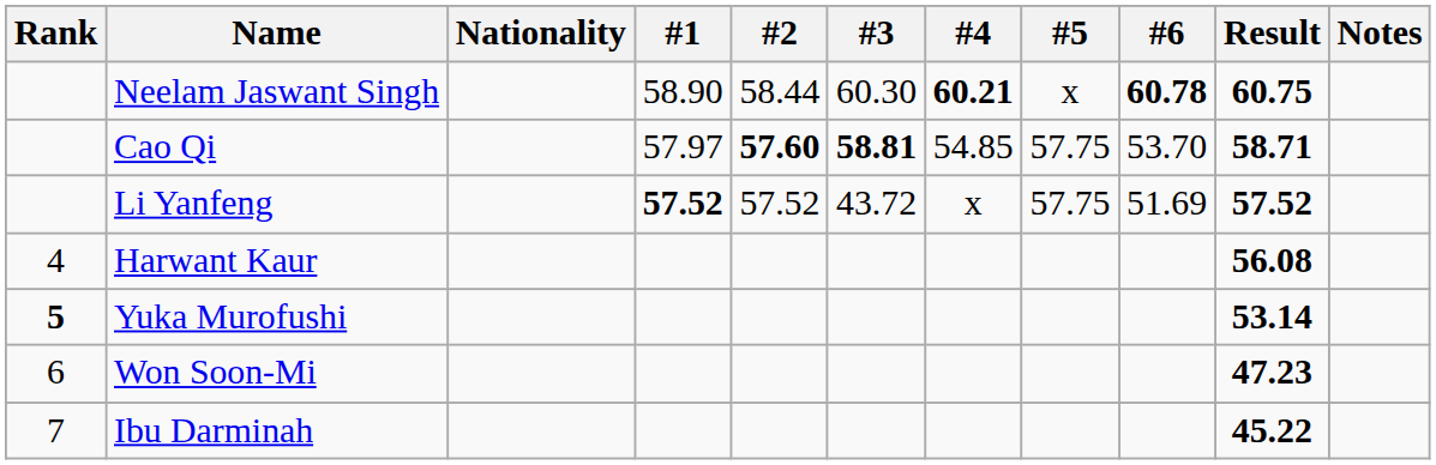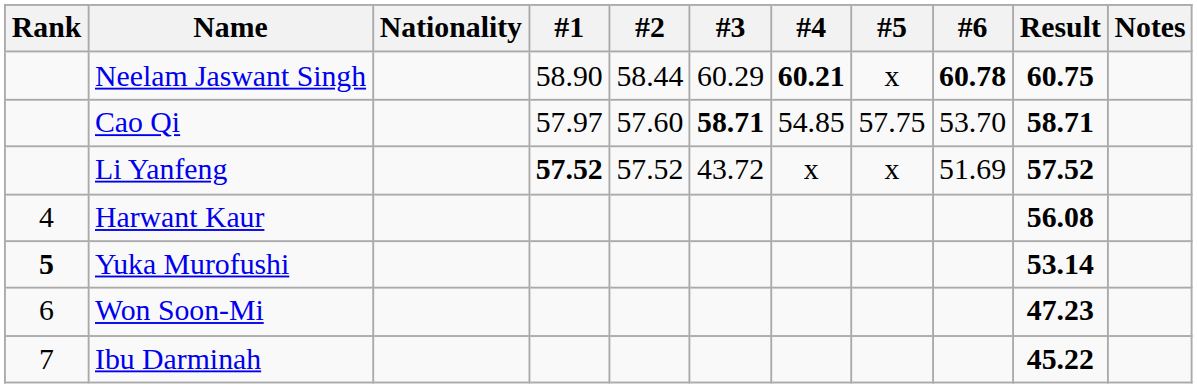 <table class="wikitable sortable" style="text-align:center">
 <tr>
 <th>Rank</th>
 <th>Name</th>
 <th>Nationality</th>
 <th>#1</th>
 <th>#2</th>
 <th>#3</th>
 <th>#4</th>
 <th>#5</th>
 <th>#6</th>
 <th>Result</th>
 <th>Notes</th>
 </tr>
 <tr>
 <td></td>
 <td align=left><a href='#'>Neelam Jaswant Singh</a></td>
 <td align=left></td>
 <td>58.90</td>
 <td>58.44</td>
-<td>60.30</td>
+<td>60.29</td>
 <td><strong>60.21</strong></td>
 <td>x</td>
 <td><strong>60.78</strong></td>
 <td><strong>60.75</strong></td>
 <td></td>
 </tr>
 <tr>
 <td></td>
 <td align=left><a href='#'>Cao Qi</a></td>
 <td align=left></td>
 <td>57.97</td>
-<td><strong>57.60</strong></td>
-<td><strong>58.81</strong></td>
+<td>57.60</td>
+<td><strong>58.71</strong></td>
 <td>54.85</td>
 <td>57.75</td>
 <td>53.70</td>
 <td><strong>58.71</strong></td>
 <td></td>
 </tr>
 <tr>
 <td></td>
 <td align=left><a href='#'>Li Yanfeng</a></td>
 <td align=left></td>
 <td><strong>57.52</strong></td>
 <td>57.52</td>
 <td>43.72</td>
 <td>x</td>
-<td>57.75</td>
+<td>x</td>
 <td>51.69</td>
 <td><strong>57.52</strong></td>
 <td></td>
 </tr>
 <tr>
 <td>4</td>
 <td align=left><a href='#'>Harwant Kaur</a></td>
 <td align=left></td>
 <td></td>
 <td></td>
 <td></td>
 <td></td>
 <td></td>
 <td></td>
 <td><strong>56.08</strong></td>
 <td></td>
 </tr>
 <tr>
 <td><strong>5</strong></td>
 <td align=left><a href='#'>Yuka Murofushi</a></td>
 <td align=left></td>
 <td></td>
 <td></td>
 <td></td>
 <td></td>
 <td></td>
 <td></td>
 <td><strong>53.14</strong></td>
 <td></td>
 </tr>
 <tr>
 <td>6</td>
 <td align=left><a href='#'>Won Soon-Mi</a></td>
 <td align=left></td>
 <td></td>
 <td></td>
 <td></td>
 <td></td>
 <td></td>
 <td></td>
 <td><strong>47.23</strong></td>
 <td></td>
 </tr>
 <tr>
 <td>7</td>
 <td align=left><a href='#'>Ibu Darminah</a></td>
 <td align=left></td>
 <td></td>
 <td></td>
 <td></td>
 <td></td>
 <td></td>
 <td></td>
 <td><strong>45.22</strong></td>
 <td></td>
 </tr>
 </table>
